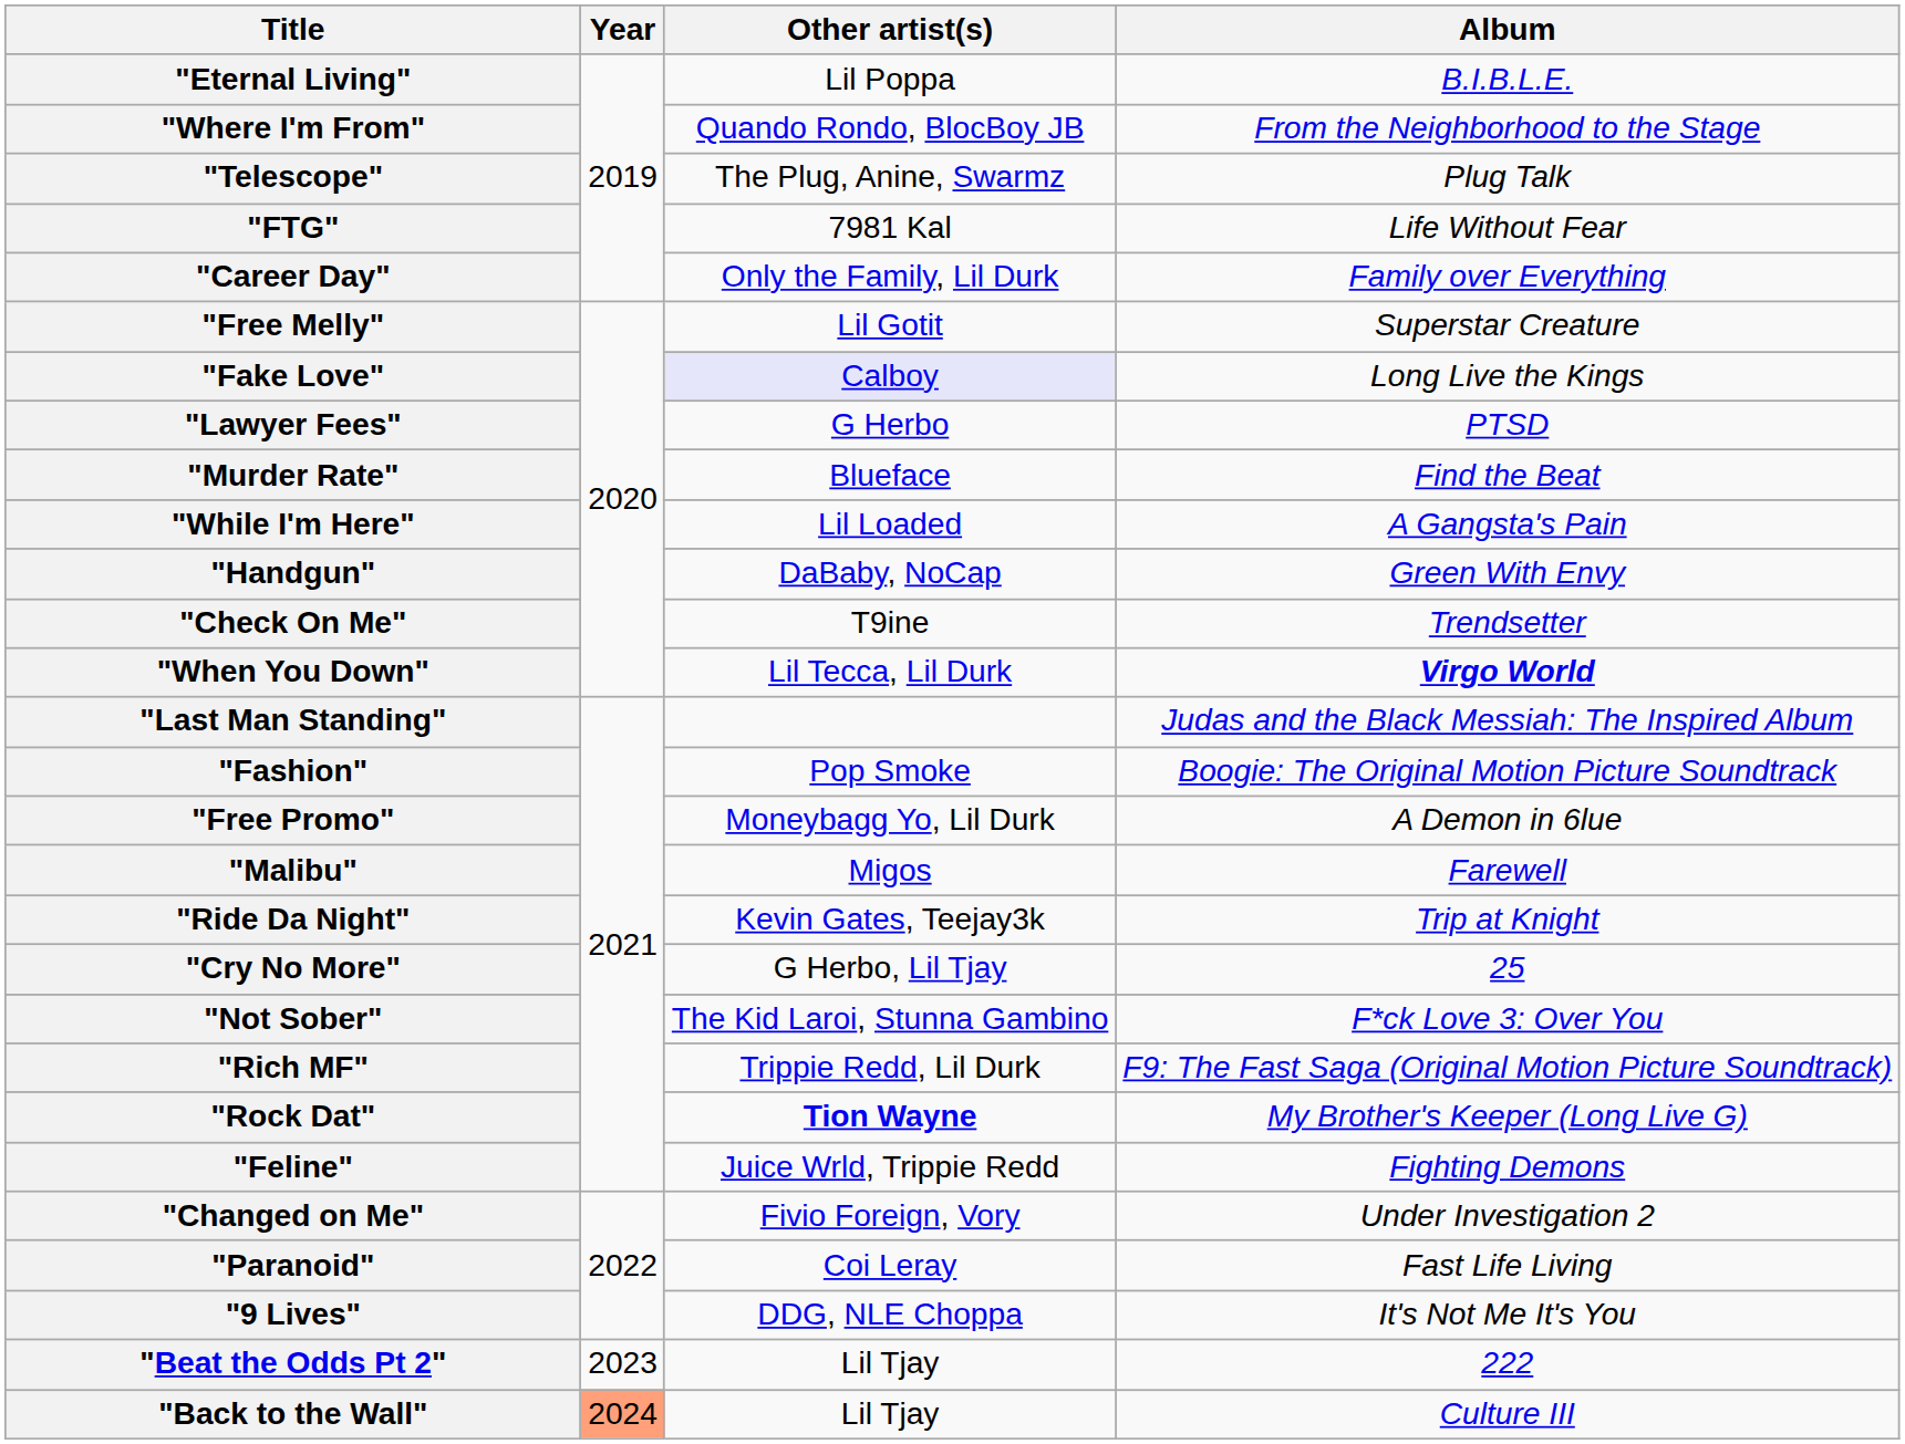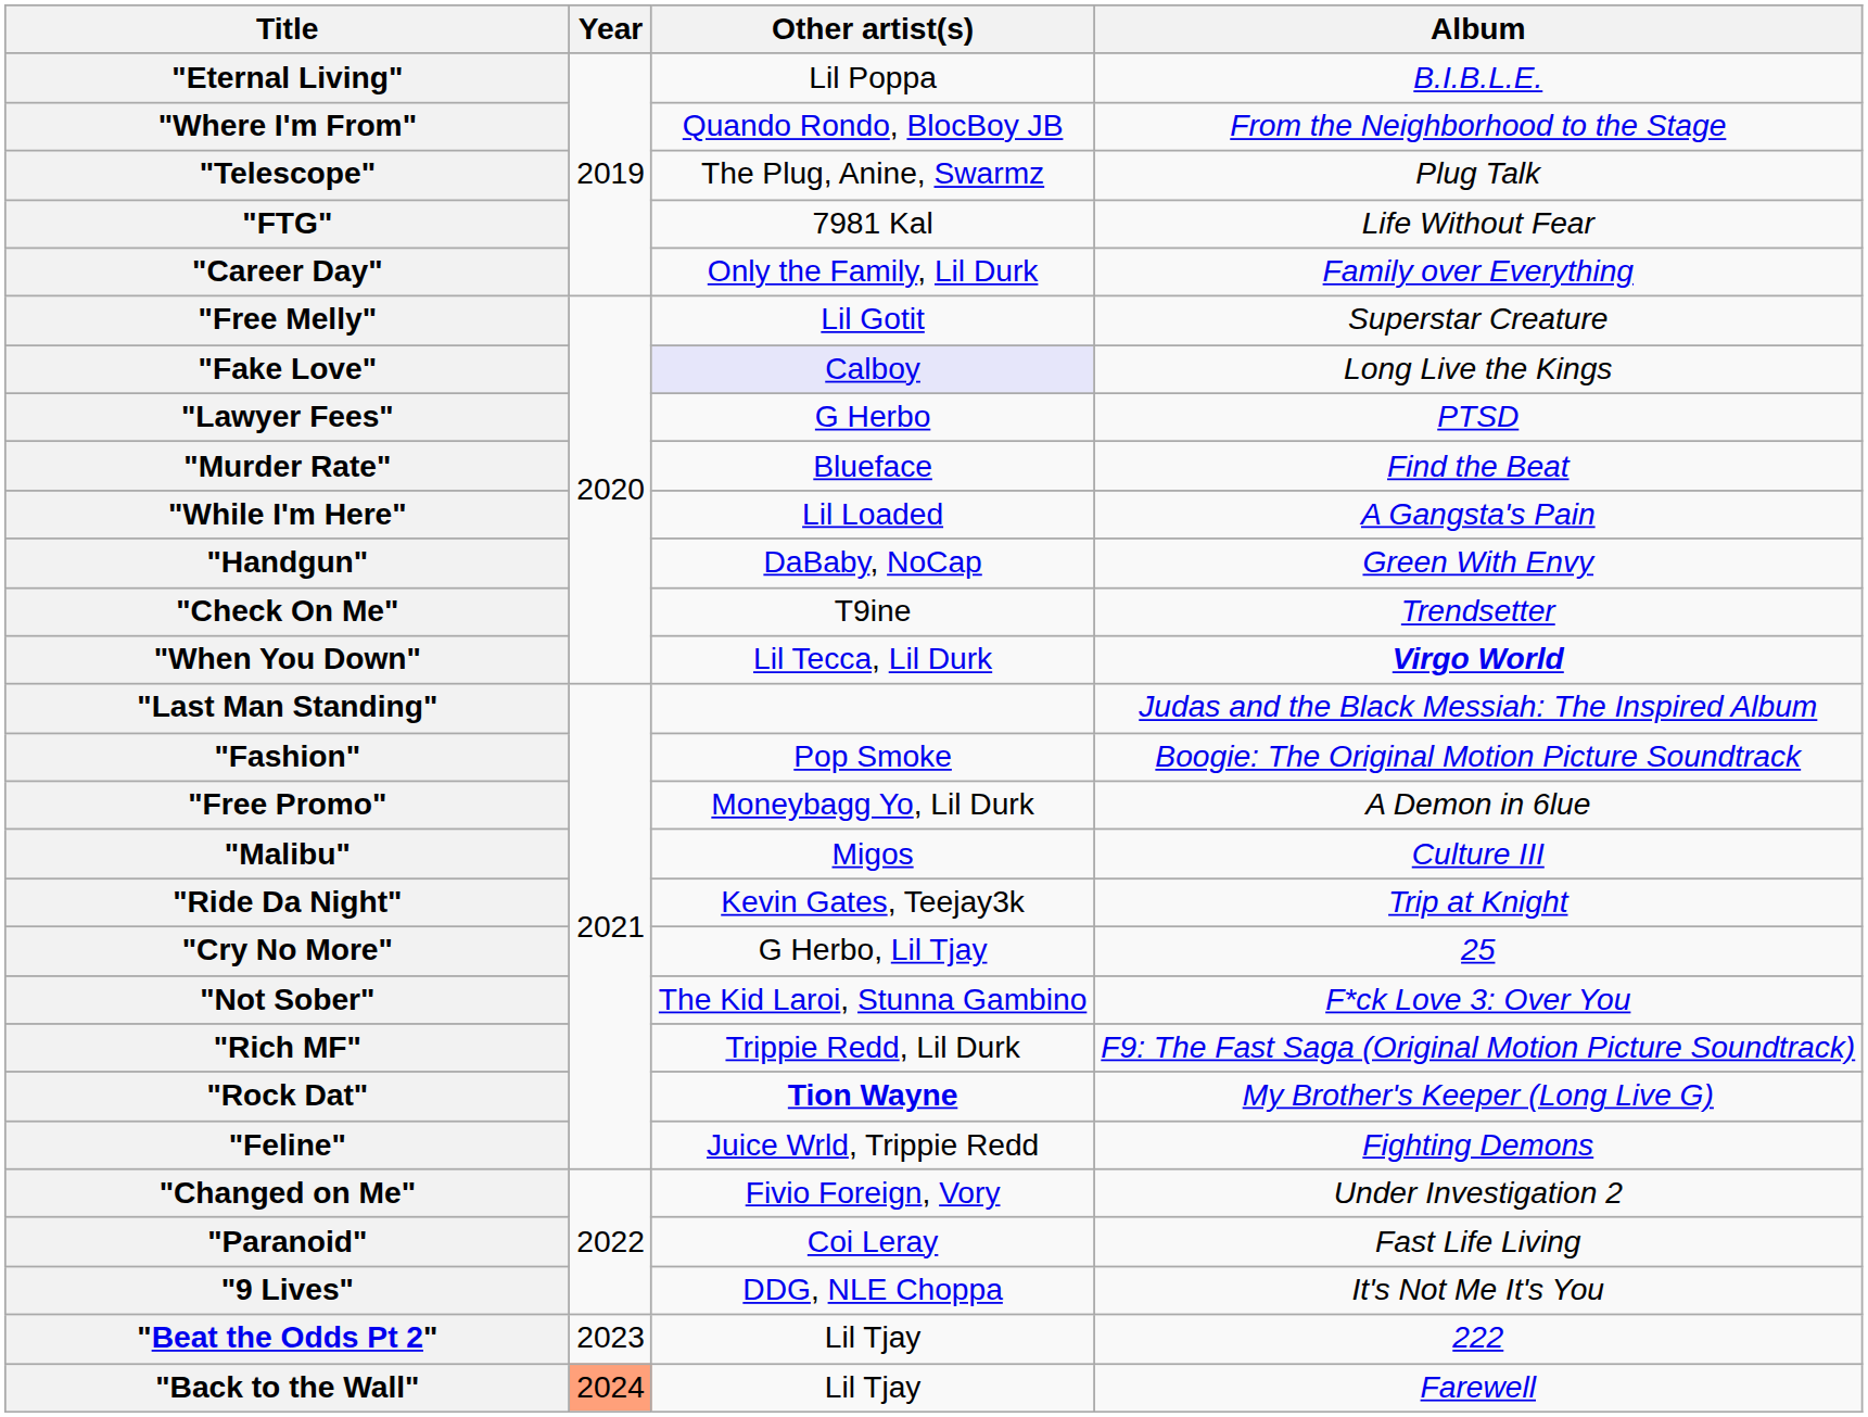 <table class="wikitable plainrowheaders" style="text-align:center;">
 <tr>
 <th scope="col" style="width:18em;">Title</th>
 <th scope="col">Year</th>
 <th scope="col">Other artist(s)</th>
 <th scope="col">Album</th>
 </tr>
 <tr>
 <th scope="row">"Eternal Living"</th>
 <td rowspan="5">2019</td>
 <td>Lil Poppa</td>
 <td><em><a href='#'>B.I.B.L.E.</a></em></td>
 </tr>
 <tr>
 <th scope="row">"Where I'm From"</th>
 <td><a href='#'>Quando Rondo</a>, <a href='#'>BlocBoy JB</a></td>
 <td><em><a href='#'>From the Neighborhood to the Stage</a></em></td>
 </tr>
 <tr>
 <th scope="row">"Telescope"</th>
 <td>The Plug, Anine, <a href='#'>Swarmz</a></td>
 <td><em>Plug Talk</em></td>
 </tr>
 <tr>
 <th scope="row">"FTG"</th>
 <td>7981 Kal</td>
 <td><em>Life Without Fear</em></td>
 </tr>
 <tr>
 <th scope="row">"Career Day"</th>
 <td><a href='#'>Only the Family</a>, <a href='#'>Lil Durk</a></td>
 <td><em><a href='#'>Family over Everything</a></em></td>
 </tr>
 <tr>
 <th scope="row">"Free Melly"</th>
 <td rowspan="8">2020</td>
 <td><a href='#'>Lil Gotit</a></td>
 <td><em>Superstar Creature</em></td>
 </tr>
 <tr>
 <th scope="row">"Fake Love"</th>
 <td style="background: lavender;"><a href='#'>Calboy</a></td>
 <td><em>Long Live the Kings</em></td>
 </tr>
 <tr>
 <th scope="row">"Lawyer Fees"</th>
 <td><a href='#'>G Herbo</a></td>
 <td><em><a href='#'>PTSD</a></em></td>
 </tr>
 <tr>
 <th scope="row">"Murder Rate"</th>
 <td><a href='#'>Blueface</a></td>
 <td><em><a href='#'>Find the Beat</a></em></td>
 </tr>
 <tr>
 <th scope="row">"While I'm Here"</th>
 <td><a href='#'>Lil Loaded</a></td>
 <td><em><a href='#'>A Gangsta's Pain</a></em></td>
 </tr>
 <tr>
 <th scope="row">"Handgun"</th>
 <td><a href='#'>DaBaby</a>, <a href='#'>NoCap</a></td>
 <td><em><a href='#'>Green With Envy</a></em></td>
 </tr>
 <tr>
 <th scope="row">"Check On Me"</th>
 <td>T9ine</td>
 <td><em><a href='#'>Trendsetter</a></em></td>
 </tr>
 <tr>
 <th scope="row">"When You Down"</th>
 <td><a href='#'>Lil Tecca</a>, <a href='#'>Lil Durk</a></td>
 <td><strong><em><a href='#'>Virgo World</a></em></strong></td>
 </tr>
 <tr>
 <th scope="row">"Last Man Standing"</th>
 <td rowspan="10">2021</td>
 <td></td>
 <td><em><a href='#'>Judas and the Black Messiah: The Inspired Album</a></em></td>
 </tr>
 <tr>
 <th scope="row">"Fashion"</th>
 <td><a href='#'>Pop Smoke</a></td>
 <td><em><a href='#'>Boogie: The Original Motion Picture Soundtrack</a></em></td>
 </tr>
 <tr>
 <th scope="row">"Free Promo"</th>
 <td><a href='#'>Moneybagg Yo</a>, Lil Durk</td>
 <td><em>A Demon in 6lue</em></td>
 </tr>
 <tr>
 <th scope="row">"Malibu"</th>
 <td><a href='#'>Migos</a></td>
-<td><em><a href='#'>Farewell</a></em></td>
+<td><em><a href='#'>Culture III</a></em></td>
 </tr>
 <tr>
 <th scope="row">"Ride Da Night"</th>
 <td><a href='#'>Kevin Gates</a>, Teejay3k</td>
 <td><em><a href='#'>Trip at Knight</a></em></td>
 </tr>
 <tr>
 <th scope="row">"Cry No More"</th>
 <td>G Herbo, <a href='#'>Lil Tjay</a></td>
 <td><em><a href='#'>25</a></em></td>
 </tr>
 <tr>
 <th scope="row">"Not Sober"</th>
 <td><a href='#'>The Kid Laroi</a>, <a href='#'>Stunna Gambino</a></td>
 <td><em><a href='#'>F*ck Love 3: Over You</a></em></td>
 </tr>
 <tr>
 <th scope="row">"Rich MF"</th>
 <td><a href='#'>Trippie Redd</a>, Lil Durk</td>
 <td><em><a href='#'>F9: The Fast Saga (Original Motion Picture Soundtrack)</a></em></td>
 </tr>
 <tr>
 <th scope="row">"Rock Dat"</th>
 <td><strong><a href='#'>Tion Wayne</a></strong></td>
 <td><em><a href='#'>My Brother's Keeper (Long Live G)</a></em></td>
 </tr>
 <tr>
 <th scope="row">"Feline"</th>
 <td><a href='#'>Juice Wrld</a>, Trippie Redd</td>
 <td><em><a href='#'>Fighting Demons</a></em></td>
 </tr>
 <tr>
 <th scope="row">"Changed on Me"</th>
 <td rowspan="3">2022</td>
 <td><a href='#'>Fivio Foreign</a>, <a href='#'>Vory</a></td>
 <td><em>Under Investigation 2</em></td>
 </tr>
 <tr>
 <th scope="row">"Paranoid"</th>
 <td><a href='#'>Coi Leray</a></td>
 <td><em>Fast Life Living</em></td>
 </tr>
 <tr>
 <th scope="row">"9 Lives"</th>
 <td><a href='#'>DDG</a>, <a href='#'>NLE Choppa</a></td>
 <td><em>It's Not Me It's You</em></td>
 </tr>
 <tr>
 <th scope="row">"<a href='#'>Beat the Odds Pt 2</a>"</th>
 <td>2023</td>
 <td>Lil Tjay</td>
 <td><em><a href='#'>222</a></em></td>
 </tr>
 <tr>
 <th scope="row">"Back to the Wall"</th>
 <td style="background: lightsalmon;">2024</td>
 <td>Lil Tjay</td>
-<td><em><a href='#'>Culture III</a></em></td>
+<td><em><a href='#'>Farewell</a></em></td>
 </tr>
 </table>
